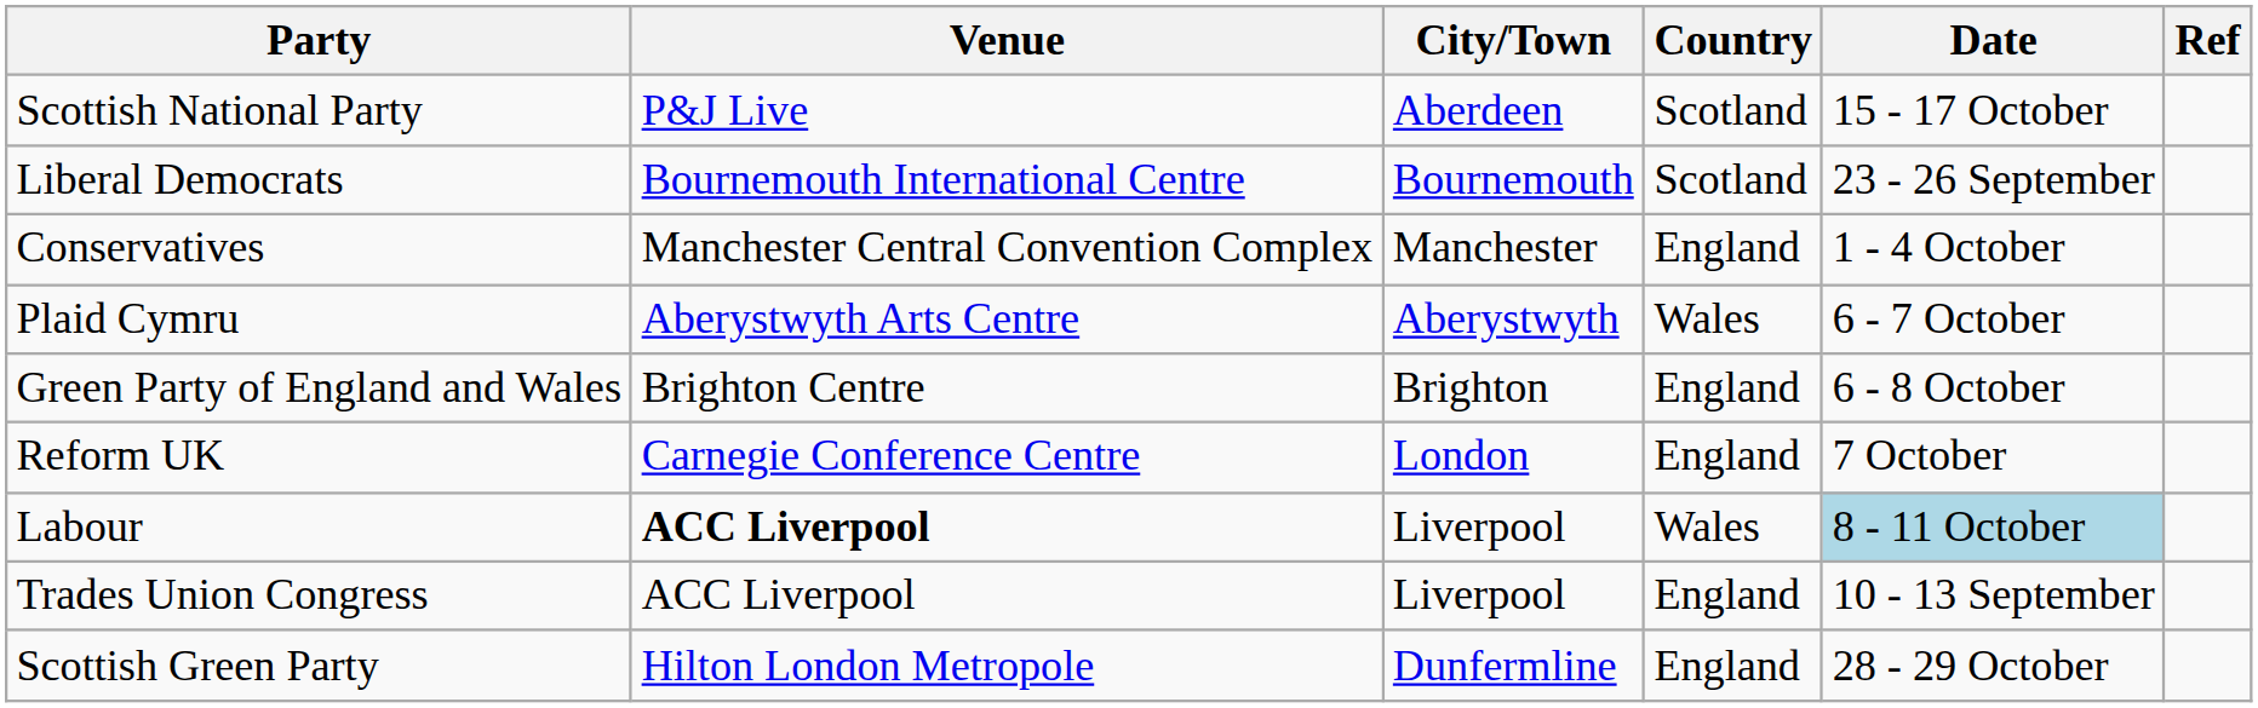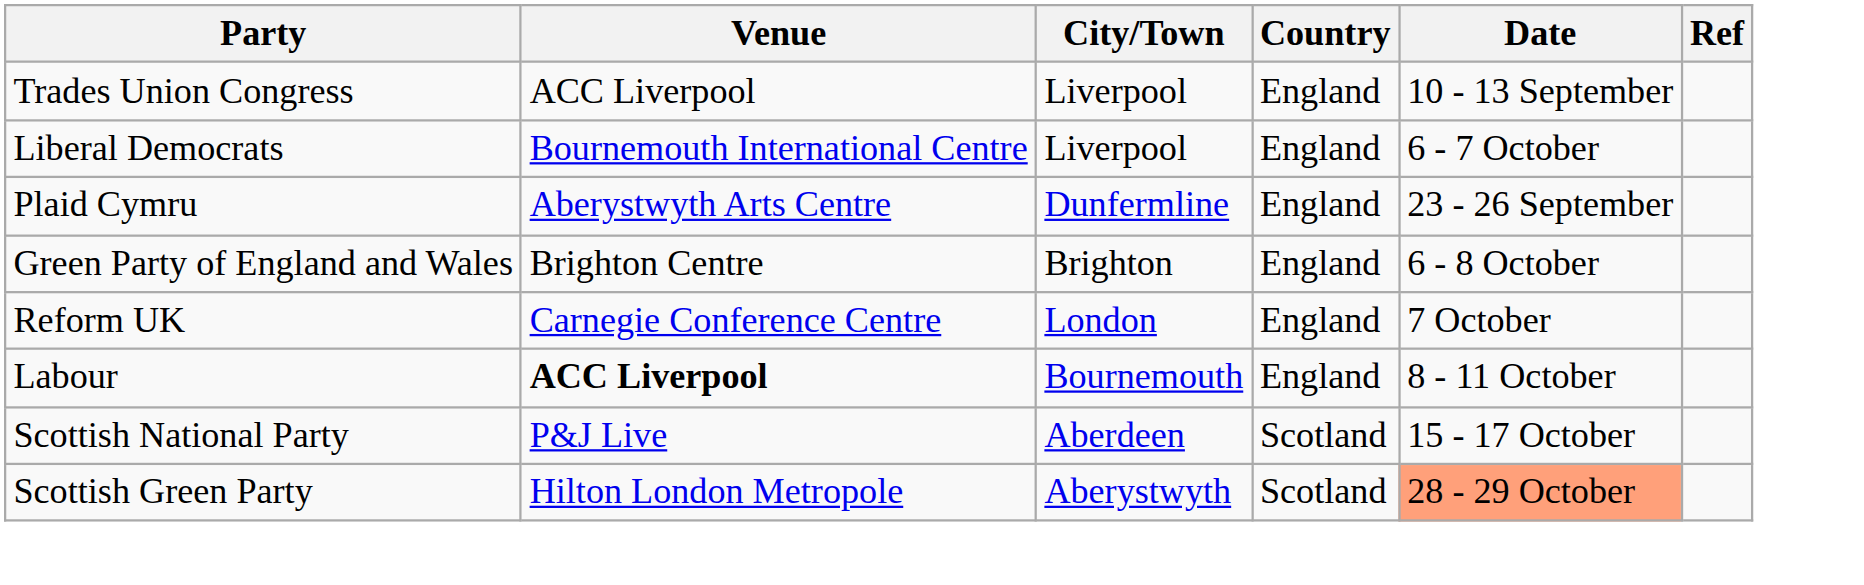 <table class="wikitable sortable">
 <tr>
 <th>Party</th>
 <th>Venue</th>
 <th>City/Town</th>
 <th>Country</th>
 <th>Date</th>
 <th>Ref</th>
 </tr>
 <tr>
-<td>Scottish National Party</td>
-<td><a href='#'>P&J Live</a></td>
-<td><a href='#'>Aberdeen</a></td>
-<td>Scotland</td>
-<td>15 - 17 October</td>
+<td>Trades Union Congress</td>
+<td>ACC Liverpool</td>
+<td>Liverpool</td>
+<td>England</td>
+<td>10 - 13 September</td>
 <td></td>
 </tr>
 <tr>
 <td>Liberal Democrats</td>
 <td><a href='#'>Bournemouth International Centre</a></td>
-<td><a href='#'>Bournemouth</a></td>
-<td>Scotland</td>
-<td>23 - 26 September</td>
-<td></td>
-</tr>
-<tr>
-<td>Conservatives</td>
-<td>Manchester Central Convention Complex</td>
-<td>Manchester</td>
+<td>Liverpool</td>
 <td>England</td>
-<td>1 - 4 October</td>
+<td>6 - 7 October</td>
 <td></td>
 </tr>
 <tr>
 <td>Plaid Cymru</td>
 <td><a href='#'>Aberystwyth Arts Centre</a></td>
-<td><a href='#'>Aberystwyth</a></td>
-<td>Wales</td>
-<td>6 - 7 October</td>
+<td><a href='#'>Dunfermline</a></td>
+<td>England</td>
+<td>23 - 26 September</td>
 <td></td>
 </tr>
 <tr>
 <td>Green Party of England and Wales</td>
 <td>Brighton Centre</td>
 <td>Brighton</td>
 <td>England</td>
 <td>6 - 8 October</td>
 <td></td>
 </tr>
 <tr>
 <td>Reform UK</td>
 <td><a href='#'>Carnegie Conference Centre</a></td>
 <td><a href='#'>London</a></td>
 <td>England</td>
 <td>7 October</td>
 <td></td>
 </tr>
 <tr>
 <td>Labour</td>
 <td><strong>ACC Liverpool</strong></td>
-<td>Liverpool</td>
-<td>Wales</td>
-<td style="background: lightblue;">8 - 11 October</td>
+<td><a href='#'>Bournemouth</a></td>
+<td>England</td>
+<td>8 - 11 October</td>
 <td></td>
 </tr>
 <tr>
-<td>Trades Union Congress</td>
-<td>ACC Liverpool</td>
-<td>Liverpool</td>
-<td>England</td>
-<td>10 - 13 September</td>
+<td>Scottish National Party</td>
+<td><a href='#'>P&J Live</a></td>
+<td><a href='#'>Aberdeen</a></td>
+<td>Scotland</td>
+<td>15 - 17 October</td>
 <td></td>
 </tr>
 <tr>
 <td>Scottish Green Party</td>
 <td><a href='#'>Hilton London Metropole</a></td>
-<td><a href='#'>Dunfermline</a></td>
-<td>England</td>
-<td>28 - 29 October</td>
+<td><a href='#'>Aberystwyth</a></td>
+<td>Scotland</td>
+<td style="background: lightsalmon;">28 - 29 October</td>
 <td></td>
 </tr>
 </table>
